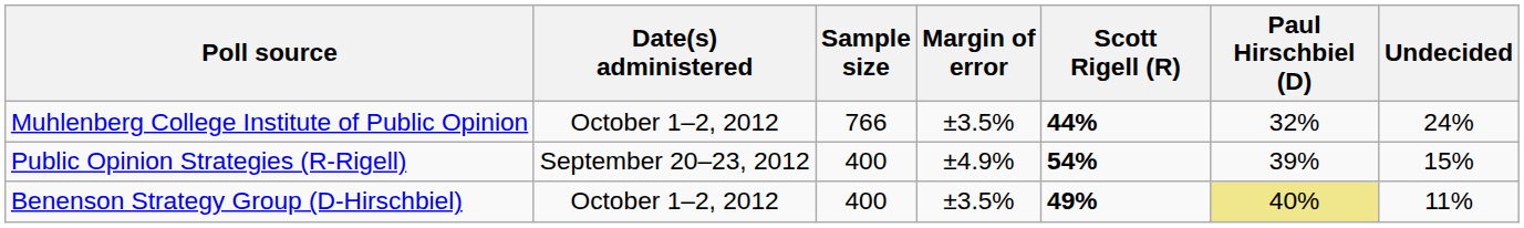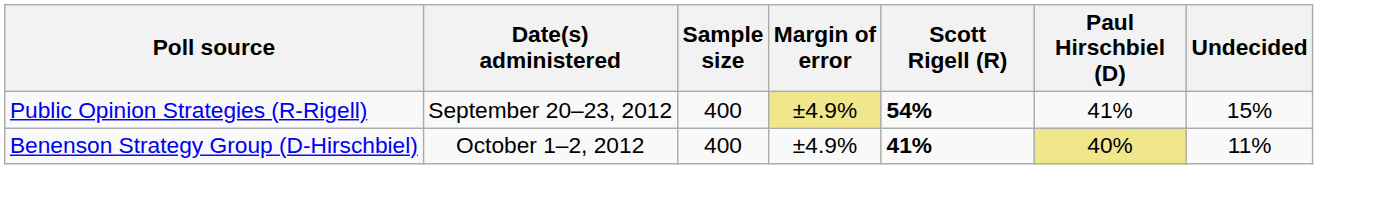 <table class="wikitable">
 <tr>
 <th>Poll source</th>
 <th>Date(s)<br>administered</th>
 <th>Sample<br>size</th>
 <th>Margin of <br>error</th>
 <th style="width:100px;">Scott<br>Rigell (R)</th>
 <th style="width:100px;">Paul<br>Hirschbiel (D)</th>
 <th>Undecided</th>
 </tr>
 <tr>
-<td><a href='#'>Muhlenberg College Institute of Public Opinion</a></td>
-<td align=center>October 1–2, 2012</td>
-<td align=center>766</td>
-<td align=center>±3.5%</td>
-<td><strong>44%</strong></td>
-<td align=center>32%</td>
-<td align=center>24%</td>
-</tr>
-<tr>
 <td><a href='#'>Public Opinion Strategies (R-Rigell)</a></td>
 <td align=center>September 20–23, 2012</td>
 <td align=center>400</td>
-<td align=center>±4.9%</td>
+<td align=center style="background: khaki;">±4.9%</td>
 <td><strong>54%</strong></td>
-<td align=center>39%</td>
+<td align=center>41%</td>
 <td align=center>15%</td>
 </tr>
 <tr>
 <td><a href='#'>Benenson Strategy Group (D-Hirschbiel)</a></td>
 <td align=center>October 1–2, 2012</td>
 <td align=center>400</td>
-<td align=center>±3.5%</td>
-<td><strong>49%</strong></td>
+<td align=center>±4.9%</td>
+<td><strong>41%</strong></td>
 <td align=center style="background: khaki;">40%</td>
 <td align=center>11%</td>
 </tr>
 </table>
